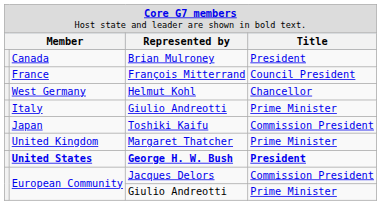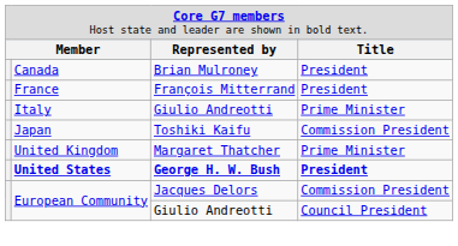 <table class="wikitable">
 <tr>
 <td colspan="4" style="text-align: center; background:Gainsboro"><strong><a href='#'>Core G7 members</a></strong><br><small>Host state and leader are shown in bold text.</small></td>
 </tr>
 <tr style="background:LightSteelBlue; text-align:center;">
 <th colspan=2>Member</th>
 <th>Represented by</th>
 <th>Title</th>
 </tr>
 <tr>
 <th></th>
 <td><a href='#'>Canada</a></td>
 <td><a href='#'>Brian Mulroney</a></td>
 <td><a href='#'>President</a></td>
 </tr>
 <tr>
 <th></th>
 <td><a href='#'>France</a></td>
 <td><a href='#'>François Mitterrand</a></td>
-<td><a href='#'>Council President</a></td>
-</tr>
-<tr>
-<th></th>
-<td><a href='#'>West Germany</a></td>
-<td><a href='#'>Helmut Kohl</a></td>
-<td><a href='#'>Chancellor</a></td>
+<td><a href='#'>President</a></td>
 </tr>
 <tr>
 <th></th>
 <td><a href='#'>Italy</a></td>
 <td><a href='#'>Giulio Andreotti</a></td>
 <td><a href='#'>Prime Minister</a></td>
 </tr>
 <tr>
 <th></th>
 <td><a href='#'>Japan</a></td>
 <td><a href='#'>Toshiki Kaifu</a></td>
 <td><a href='#'>Commission President</a></td>
 </tr>
 <tr>
 <th></th>
 <td><a href='#'>United Kingdom</a></td>
 <td><a href='#'>Margaret Thatcher</a></td>
 <td><a href='#'>Prime Minister</a></td>
 </tr>
 <tr>
 <th></th>
 <td><strong><a href='#'>United States</a></strong></td>
 <td><strong><a href='#'>George H. W. Bush</a></strong></td>
 <td><strong><a href='#'>President</a></strong></td>
 </tr>
 <tr>
 <th rowspan="2"></th>
 <td rowspan="2"><a href='#'>European Community</a></td>
 <td><a href='#'>Jacques Delors</a></td>
 <td><a href='#'>Commission President</a></td>
 </tr>
 <tr>
 <td>Giulio Andreotti</td>
-<td><a href='#'>Prime Minister</a></td>
+<td><a href='#'>Council President</a></td>
 </tr>
 </table>
